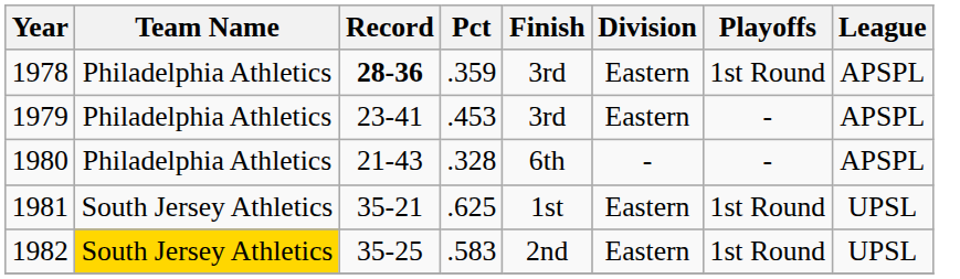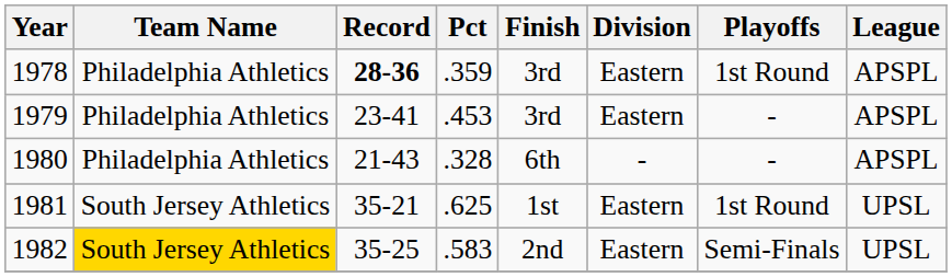 <table class="wikitable">
 <tr style="background: #F2F2F2;">
 <th>Year</th>
 <th>Team Name</th>
 <th>Record</th>
 <th>Pct</th>
 <th>Finish</th>
 <th>Division</th>
 <th>Playoffs</th>
 <th>League</th>
 </tr>
 <tr align=center>
 <td>1978</td>
 <td>Philadelphia Athletics</td>
 <td><strong>28-36</strong></td>
 <td>.359</td>
 <td>3rd</td>
 <td>Eastern</td>
 <td>1st Round</td>
 <td>APSPL</td>
 </tr>
 <tr align=center>
 <td>1979</td>
 <td>Philadelphia Athletics</td>
 <td>23-41</td>
 <td>.453</td>
 <td>3rd</td>
 <td>Eastern</td>
 <td>-</td>
 <td>APSPL</td>
 </tr>
 <tr align=center>
 <td>1980</td>
 <td>Philadelphia Athletics</td>
 <td>21-43</td>
 <td>.328</td>
 <td>6th</td>
 <td>-</td>
 <td>-</td>
 <td>APSPL</td>
 </tr>
 <tr align=center>
 <td>1981</td>
 <td>South Jersey Athletics</td>
 <td>35-21</td>
 <td>.625</td>
 <td>1st</td>
 <td>Eastern</td>
 <td>1st Round</td>
 <td>UPSL</td>
 </tr>
 <tr align=center>
 <td>1982</td>
 <td style="background: gold;">South Jersey Athletics</td>
 <td>35-25</td>
 <td>.583</td>
 <td>2nd</td>
 <td>Eastern</td>
-<td>1st Round</td>
+<td>Semi-Finals</td>
 <td>UPSL</td>
 </tr>
 <tr align=center>
 </tr>
 </table>
